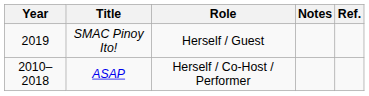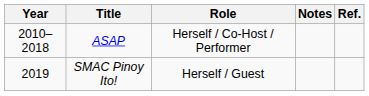 <table class="wikitable" style="text-align:center" width=75%>
 <tr>
 <th>Year</th>
 <th>Title</th>
 <th>Role</th>
 <th>Notes</th>
 <th>Ref.</th>
 </tr>
 <tr>
+<td>2010–2018</td>
+<td><em><a href='#'>ASAP</a></em></td>
+<td>Herself / Co-Host / Performer</td>
+<td></td>
+<td></td>
+</tr>
+<tr>
 <td>2019</td>
 <td><em>SMAC Pinoy Ito!</em></td>
 <td>Herself / Guest</td>
 <td></td>
 <td></td>
 </tr>
-<tr>
-<td>2010–2018</td>
-<td><em><a href='#'>ASAP</a></em></td>
-<td>Herself / Co-Host / Performer</td>
-<td></td>
-<td></td>
-</tr>
 </table>
